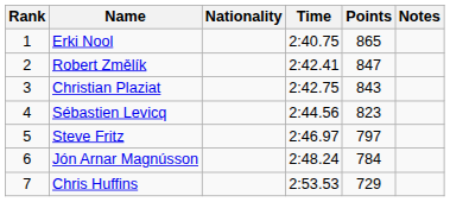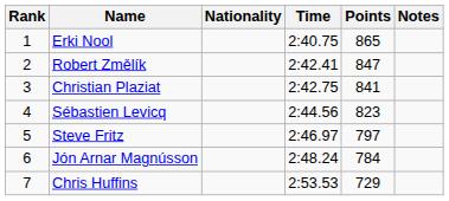 <table class="wikitable sortable" style="text-align:center">
 <tr>
 <th>Rank</th>
 <th>Name</th>
 <th>Nationality</th>
 <th>Time</th>
 <th>Points</th>
 <th>Notes</th>
 </tr>
 <tr>
 <td>1</td>
 <td align="left"><a href='#'>Erki Nool</a></td>
 <td align=left></td>
 <td>2:40.75</td>
 <td>865</td>
 <td></td>
 </tr>
 <tr>
 <td>2</td>
 <td align="left"><a href='#'>Robert Změlík</a></td>
 <td align=left></td>
 <td>2:42.41</td>
 <td>847</td>
 <td></td>
 </tr>
 <tr>
 <td>3</td>
 <td align="left"><a href='#'>Christian Plaziat</a></td>
 <td align=left></td>
 <td>2:42.75</td>
-<td>843</td>
+<td>841</td>
 <td></td>
 </tr>
 <tr>
 <td>4</td>
 <td align="left"><a href='#'>Sébastien Levicq</a></td>
 <td align=left></td>
 <td>2:44.56</td>
 <td>823</td>
 <td></td>
 </tr>
 <tr>
 <td>5</td>
 <td align="left"><a href='#'>Steve Fritz</a></td>
 <td align=left></td>
 <td>2:46.97</td>
 <td>797</td>
 <td></td>
 </tr>
 <tr>
 <td>6</td>
 <td align="left"><a href='#'>Jón Arnar Magnússon</a></td>
 <td align=left></td>
 <td>2:48.24</td>
 <td>784</td>
 <td></td>
 </tr>
 <tr>
 <td>7</td>
 <td align="left"><a href='#'>Chris Huffins</a></td>
 <td align=left></td>
 <td>2:53.53</td>
 <td>729</td>
 <td></td>
 </tr>
 </table>
